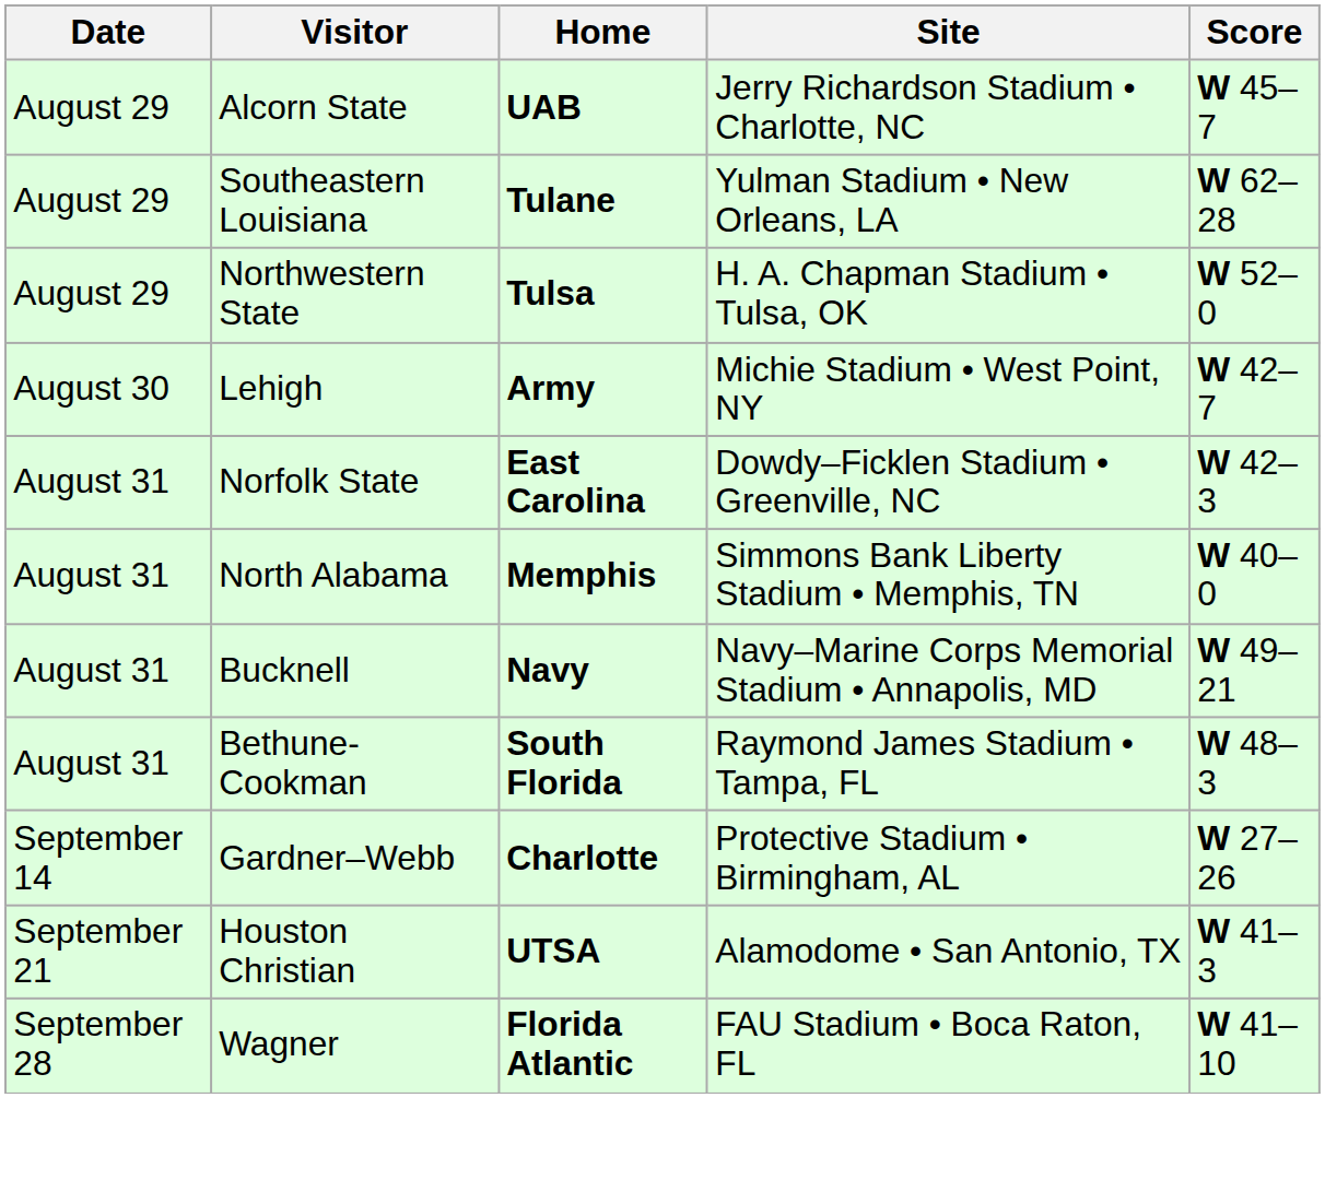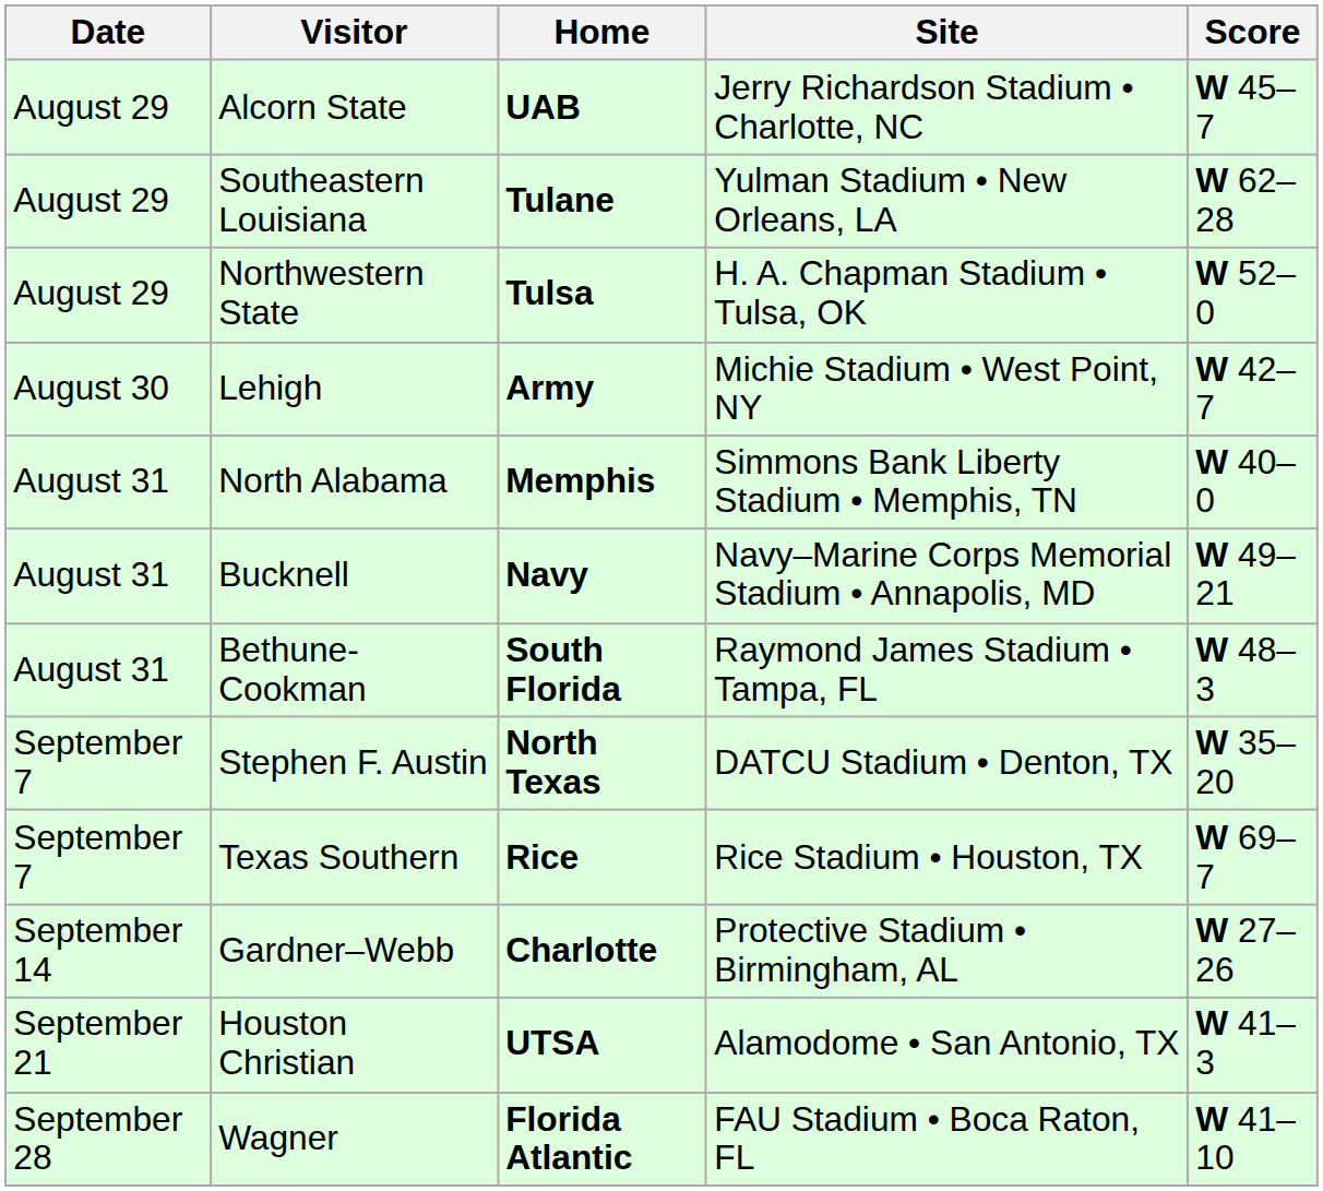 <table class="wikitable">
 <tr>
 <th>Date</th>
 <th>Visitor</th>
 <th>Home</th>
 <th>Site</th>
 <th>Score</th>
 </tr>
 <tr style="background:#dfd;">
 <td>August 29</td>
 <td>Alcorn State</td>
 <td><strong>UAB</strong></td>
 <td>Jerry Richardson Stadium • Charlotte, NC</td>
 <td><strong>W</strong> 45–7</td>
 </tr>
 <tr style="background:#dfd;">
 <td>August 29</td>
 <td>Southeastern Louisiana</td>
 <td><strong>Tulane</strong></td>
 <td>Yulman Stadium • New Orleans, LA</td>
 <td><strong>W</strong> 62–28</td>
 </tr>
 <tr style="background:#dfd;">
 <td>August 29</td>
 <td>Northwestern State</td>
 <td><strong>Tulsa</strong></td>
 <td>H. A. Chapman Stadium • Tulsa, OK</td>
 <td><strong>W</strong> 52–0</td>
 </tr>
 <tr style="background:#dfd;">
 <td>August 30</td>
 <td>Lehigh</td>
 <td><strong>Army</strong></td>
 <td>Michie Stadium • West Point, NY</td>
 <td><strong>W</strong> 42–7</td>
 </tr>
 <tr style="background:#dfd;">
 <td>August 31</td>
-<td>Norfolk State</td>
-<td><strong>East Carolina</strong></td>
-<td>Dowdy–Ficklen Stadium • Greenville, NC</td>
-<td><strong>W</strong> 42–3</td>
-</tr>
-<tr style="background:#dfd;">
-<td>August 31</td>
 <td>North Alabama</td>
 <td><strong>Memphis</strong></td>
 <td>Simmons Bank Liberty Stadium • Memphis, TN</td>
 <td><strong>W</strong> 40–0</td>
 </tr>
 <tr style="background:#dfd;">
 <td>August 31</td>
 <td>Bucknell</td>
 <td><strong>Navy</strong></td>
 <td>Navy–Marine Corps Memorial Stadium • Annapolis, MD</td>
 <td><strong>W</strong> 49–21</td>
 </tr>
 <tr style="background:#dfd;">
 <td>August 31</td>
 <td>Bethune-Cookman</td>
 <td><strong>South Florida</strong></td>
 <td>Raymond James Stadium • Tampa, FL</td>
 <td><strong>W</strong> 48–3</td>
+</tr>
+<tr style="background:#dfd;">
+<td>September 7</td>
+<td>Stephen F. Austin</td>
+<td><strong>North Texas</strong></td>
+<td>DATCU Stadium • Denton, TX</td>
+<td><strong>W</strong> 35–20</td>
+</tr>
+<tr style="background:#dfd;">
+<td>September 7</td>
+<td>Texas Southern</td>
+<td><strong>Rice</strong></td>
+<td>Rice Stadium • Houston, TX</td>
+<td><strong>W</strong> 69–7</td>
 </tr>
 <tr style="background:#dfd;">
 <td>September 14</td>
 <td>Gardner–Webb</td>
 <td><strong>Charlotte</strong></td>
 <td>Protective Stadium • Birmingham, AL</td>
 <td><strong>W</strong> 27–26</td>
 </tr>
 <tr style="background:#dfd;">
 <td>September 21</td>
 <td>Houston Christian</td>
 <td><strong>UTSA</strong></td>
 <td>Alamodome • San Antonio, TX</td>
 <td><strong>W</strong> 41–3</td>
 </tr>
 <tr style="background:#dfd;">
 <td>September 28</td>
 <td>Wagner</td>
 <td><strong>Florida Atlantic</strong></td>
 <td>FAU Stadium • Boca Raton, FL</td>
 <td><strong>W</strong> 41–10</td>
 </tr>
 <tr>
 </tr>
 </table>
